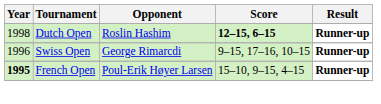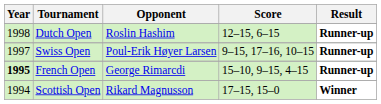 <table class="sortable wikitable" style="font-size: 90%;">
 <tr>
 <th>Year</th>
 <th>Tournament</th>
 <th>Opponent</th>
 <th>Score</th>
 <th>Result</th>
 </tr>
 <tr>
 </tr>
 <tr style="background:#D4F1C5">
 <td align="center">1998</td>
 <td align="left"><a href='#'>Dutch Open</a></td>
 <td align="left"> <a href='#'>Roslin Hashim</a></td>
-<td align="left"><strong>12–15, 6–15</strong></td>
+<td align="left">12–15, 6–15</td>
 <td style="text-align:left; background:white"> <strong>Runner-up</strong></td>
 </tr>
 <tr>
 </tr>
 <tr style="background:#D4F1C5">
-<td align="center">1996</td>
+<td align="center">1997</td>
 <td align="left"><a href='#'>Swiss Open</a></td>
-<td align="left"> <a href='#'>George Rimarcdi</a></td>
+<td align="left"> <a href='#'>Poul-Erik Høyer Larsen</a></td>
 <td align="left">9–15, 17–16, 10–15</td>
 <td style="text-align:left; background:white"> <strong>Runner-up</strong></td>
 </tr>
 <tr>
 </tr>
 <tr style="background:#D4F1C5">
 <td align="center"><strong>1995</strong></td>
 <td align="left"><a href='#'>French Open</a></td>
-<td align="left"> <a href='#'>Poul-Erik Høyer Larsen</a></td>
+<td align="left"> <a href='#'>George Rimarcdi</a></td>
 <td align="left">15–10, 9–15, 4–15</td>
 <td style="text-align:left; background:white"> <strong>Runner-up</strong></td>
 </tr>
 <tr>
 </tr>
+<tr style="background:#D4F1C5">
+<td align="center">1994</td>
+<td align="left"><a href='#'>Scottish Open</a></td>
+<td align="left"> <a href='#'>Rikard Magnusson</a></td>
+<td align="left">17–15, 15–0</td>
+<td style="text-align:left; background:white"> <strong>Winner</strong></td>
+</tr>
 </table>
